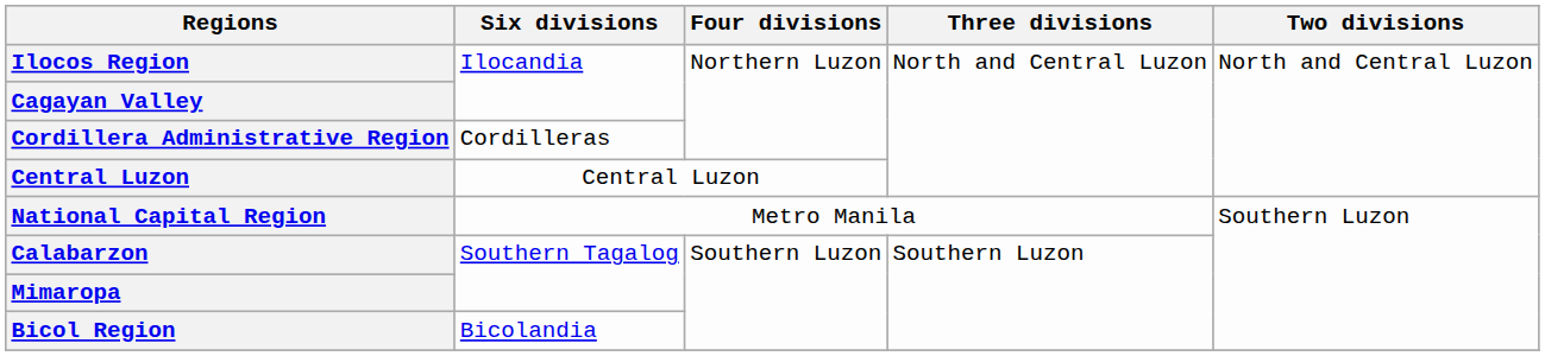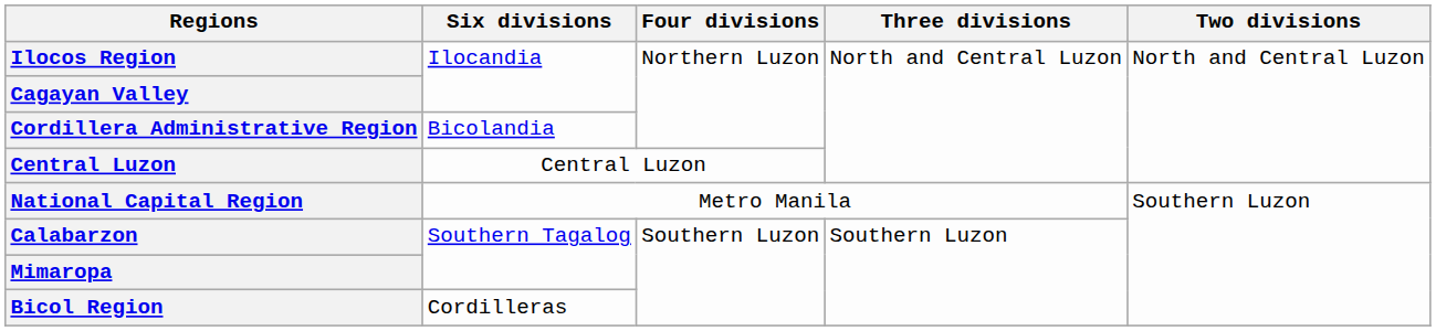 <table class="wikitable" style="font-size:90%;background-color:#FDFDFD;">
 <tr>
 <th scope="col">Regions</th>
 <th scope="col">Six divisions</th>
 <th scope="col">Four divisions</th>
 <th scope="col">Three divisions</th>
 <th scope="col">Two divisions</th>
 </tr>
 <tr style="vertical-align:top;">
 <th scope="row" style="text-align:left;"><a href='#'>Ilocos Region</a></th>
 <td rowspan=2><a href='#'>Ilocandia</a></td>
 <td rowspan=3>Northern Luzon</td>
 <td rowspan=4>North and Central Luzon</td>
 <td rowspan=4>North and Central Luzon</td>
 </tr>
 <tr style="vertical-align:top;">
 <th scope="row" style="text-align:left;"><a href='#'>Cagayan Valley</a></th>
 </tr>
 <tr style="vertical-align:top;">
 <th scope="row" style="text-align:left;"><a href='#'>Cordillera Administrative Region</a></th>
-<td>Cordilleras</td>
+<td><a href='#'>Bicolandia</a></td>
 </tr>
 <tr style="vertical-align:top;">
 <th scope="row" style="text-align:left;"><a href='#'>Central Luzon</a></th>
 <td colspan=2 style="text-align:center;">Central Luzon</td>
 </tr>
 <tr style="vertical-align:top;">
 <th scope="row" style="text-align:left;"><a href='#'>National Capital Region</a></th>
 <td colspan=3 style="text-align:center;">Metro Manila</td>
 <td rowspan=4>Southern Luzon</td>
 </tr>
 <tr style="vertical-align:top;">
 <th scope="row" style="text-align:left;"><a href='#'>Calabarzon</a></th>
 <td rowspan=2><a href='#'>Southern Tagalog</a></td>
 <td rowspan=3>Southern Luzon</td>
 <td rowspan=3>Southern Luzon</td>
 </tr>
 <tr style="vertical-align:top;">
 <th scope="row" style="text-align:left;"><a href='#'>Mimaropa</a></th>
 </tr>
 <tr style="vertical-align:top;">
 <th scope="row" style="text-align:left;"><a href='#'>Bicol Region</a></th>
-<td><a href='#'>Bicolandia</a></td>
+<td>Cordilleras</td>
 </tr>
 </table>
